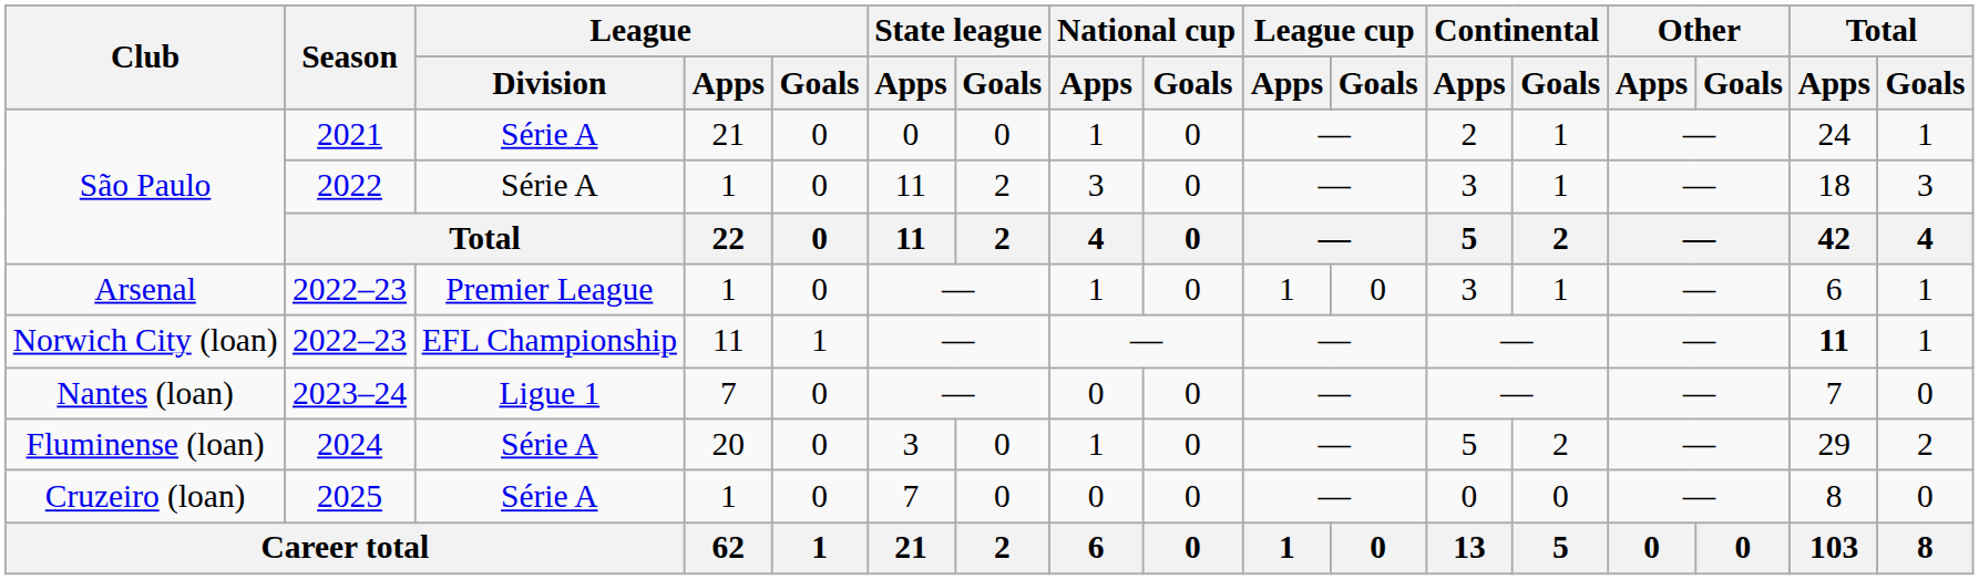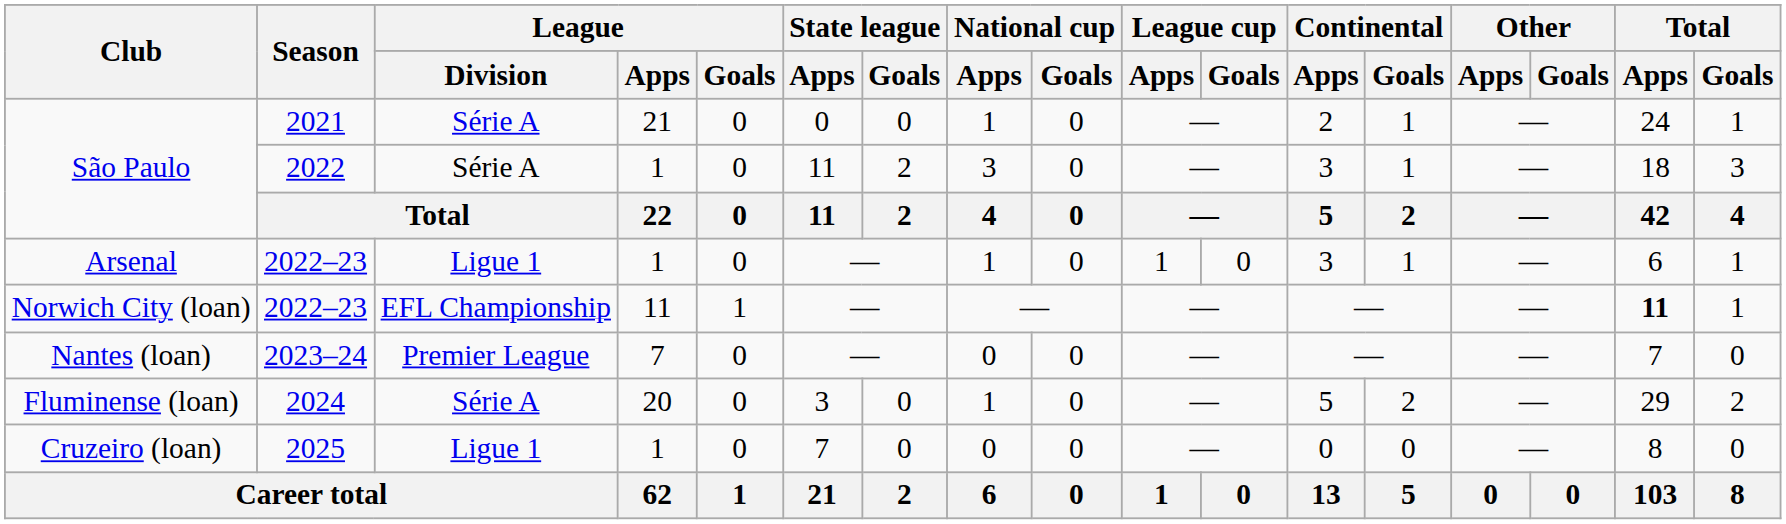 <table class="wikitable" style="text-align:center">
 <tr>
 <th rowspan="2">Club</th>
 <th rowspan="2">Season</th>
 <th colspan="3">League</th>
 <th colspan="2">State league</th>
 <th colspan="2">National cup</th>
 <th colspan="2">League cup</th>
 <th colspan="2">Continental</th>
 <th colspan="2">Other</th>
 <th colspan="2">Total</th>
 </tr>
 <tr>
 <th>Division</th>
 <th>Apps</th>
 <th>Goals</th>
 <th>Apps</th>
 <th>Goals</th>
 <th>Apps</th>
 <th>Goals</th>
 <th>Apps</th>
 <th>Goals</th>
 <th>Apps</th>
 <th>Goals</th>
 <th>Apps</th>
 <th>Goals</th>
 <th>Apps</th>
 <th>Goals</th>
 </tr>
 <tr>
 <td rowspan="3"><a href='#'>São Paulo</a></td>
 <td><a href='#'>2021</a></td>
 <td><a href='#'>Série A</a></td>
 <td>21</td>
 <td>0</td>
 <td>0</td>
 <td>0</td>
 <td>1</td>
 <td>0</td>
 <td colspan="2">—</td>
 <td>2</td>
 <td>1</td>
 <td colspan="2">—</td>
 <td>24</td>
 <td>1</td>
 </tr>
 <tr>
 <td><a href='#'>2022</a></td>
 <td>Série A</td>
 <td>1</td>
 <td>0</td>
 <td>11</td>
 <td>2</td>
 <td>3</td>
 <td>0</td>
 <td colspan="2">—</td>
 <td>3</td>
 <td>1</td>
 <td colspan="2">—</td>
 <td>18</td>
 <td>3</td>
 </tr>
 <tr>
 <th colspan="2">Total</th>
 <th>22</th>
 <th>0</th>
 <th>11</th>
 <th>2</th>
 <th>4</th>
 <th>0</th>
 <th colspan="2">—</th>
 <th>5</th>
 <th>2</th>
 <th colspan="2">—</th>
 <th>42</th>
 <th>4</th>
 </tr>
 <tr>
 <td><a href='#'>Arsenal</a></td>
 <td><a href='#'>2022–23</a></td>
-<td><a href='#'>Premier League</a></td>
+<td><a href='#'>Ligue 1</a></td>
 <td>1</td>
 <td>0</td>
 <td colspan="2">—</td>
 <td>1</td>
 <td>0</td>
 <td>1</td>
 <td>0</td>
 <td>3</td>
 <td>1</td>
 <td colspan="2">—</td>
 <td>6</td>
 <td>1</td>
 </tr>
 <tr>
 <td><a href='#'>Norwich City</a> (loan)</td>
 <td><a href='#'>2022–23</a></td>
 <td><a href='#'>EFL Championship</a></td>
 <td>11</td>
 <td>1</td>
 <td colspan="2">—</td>
 <td colspan="2">—</td>
 <td colspan="2">—</td>
 <td colspan="2">—</td>
 <td colspan="2">—</td>
 <td><strong>11</strong></td>
 <td>1</td>
 </tr>
 <tr>
 <td><a href='#'>Nantes</a> (loan)</td>
 <td><a href='#'>2023–24</a></td>
-<td><a href='#'>Ligue 1</a></td>
+<td><a href='#'>Premier League</a></td>
 <td>7</td>
 <td>0</td>
 <td colspan="2">—</td>
 <td>0</td>
 <td>0</td>
 <td colspan="2">—</td>
 <td colspan="2">—</td>
 <td colspan="2">—</td>
 <td>7</td>
 <td>0</td>
 </tr>
 <tr>
 <td><a href='#'>Fluminense</a> (loan)</td>
 <td><a href='#'>2024</a></td>
 <td><a href='#'>Série A</a></td>
 <td>20</td>
 <td>0</td>
 <td>3</td>
 <td>0</td>
 <td>1</td>
 <td>0</td>
 <td colspan="2">—</td>
 <td>5</td>
 <td>2</td>
 <td colspan="2">—</td>
 <td>29</td>
 <td>2</td>
 </tr>
 <tr>
 <td><a href='#'>Cruzeiro</a> (loan)</td>
 <td><a href='#'>2025</a></td>
-<td><a href='#'>Série A</a></td>
+<td><a href='#'>Ligue 1</a></td>
 <td>1</td>
 <td>0</td>
 <td>7</td>
 <td>0</td>
 <td>0</td>
 <td>0</td>
 <td colspan="2">—</td>
 <td>0</td>
 <td>0</td>
 <td colspan="2">—</td>
 <td>8</td>
 <td>0</td>
 </tr>
 <tr>
 <th colspan="3">Career total</th>
 <th>62</th>
 <th>1</th>
 <th>21</th>
 <th>2</th>
 <th>6</th>
 <th>0</th>
 <th>1</th>
 <th>0</th>
 <th>13</th>
 <th>5</th>
 <th>0</th>
 <th>0</th>
 <th>103</th>
 <th>8</th>
 </tr>
 </table>
